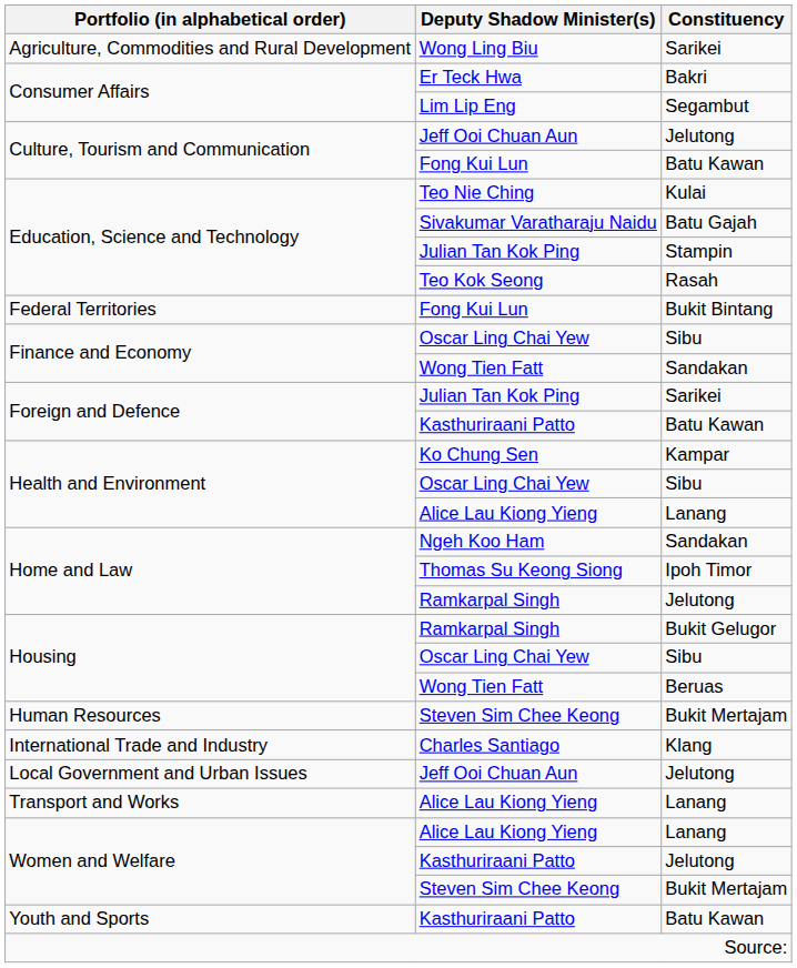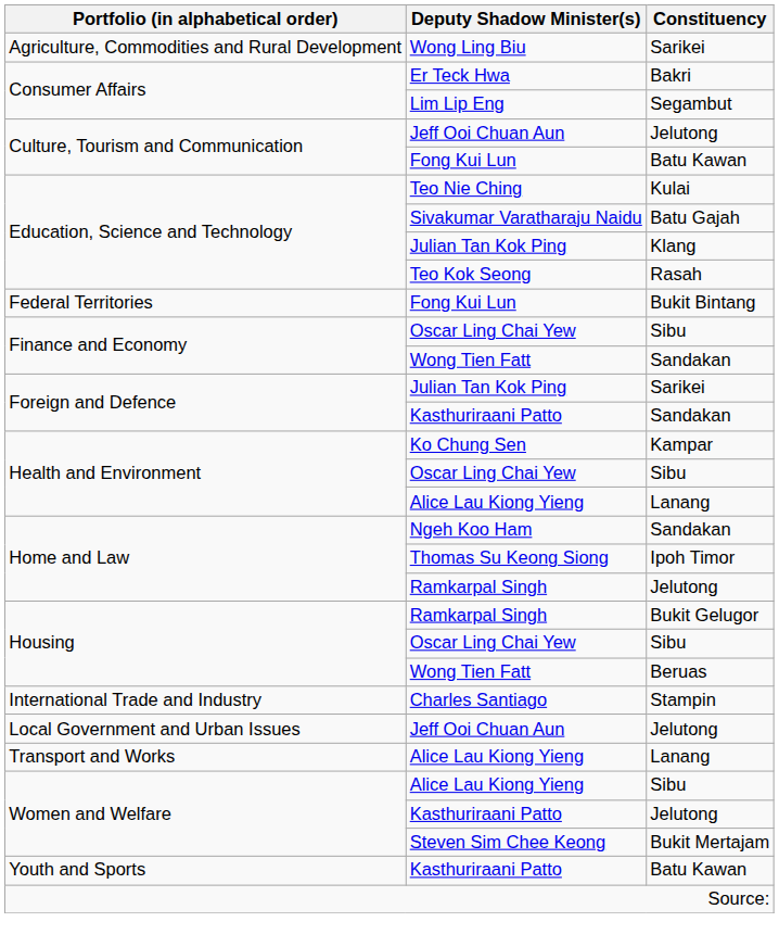 <table class="wikitable sortable">
 <tr>
 <th>Portfolio (in alphabetical order)</th>
 <th>Deputy Shadow Minister(s)</th>
 <th>Constituency</th>
 </tr>
 <tr>
 <td>Agriculture, Commodities and Rural Development</td>
 <td><a href='#'>Wong Ling Biu</a></td>
 <td>Sarikei</td>
 </tr>
 <tr>
 <td rowspan="2">Consumer Affairs</td>
 <td><a href='#'>Er Teck Hwa</a></td>
 <td>Bakri</td>
 </tr>
 <tr>
 <td><a href='#'>Lim Lip Eng</a></td>
 <td>Segambut</td>
 </tr>
 <tr>
 <td rowspan="2">Culture, Tourism and Communication</td>
 <td><a href='#'>Jeff Ooi Chuan Aun</a></td>
 <td>Jelutong</td>
 </tr>
 <tr>
 <td><a href='#'>Fong Kui Lun</a></td>
 <td>Batu Kawan</td>
 </tr>
 <tr>
 <td rowspan="4">Education, Science and Technology</td>
 <td><a href='#'>Teo Nie Ching</a></td>
 <td>Kulai</td>
 </tr>
 <tr>
 <td><a href='#'>Sivakumar Varatharaju Naidu</a></td>
 <td>Batu Gajah</td>
 </tr>
 <tr>
 <td><a href='#'>Julian Tan Kok Ping</a></td>
-<td>Stampin</td>
+<td>Klang</td>
 </tr>
 <tr>
 <td><a href='#'>Teo Kok Seong</a></td>
 <td>Rasah</td>
 </tr>
 <tr>
 <td>Federal Territories</td>
 <td><a href='#'>Fong Kui Lun</a></td>
 <td>Bukit Bintang</td>
 </tr>
 <tr>
 <td rowspan="2">Finance and Economy</td>
 <td><a href='#'>Oscar Ling Chai Yew</a></td>
 <td>Sibu</td>
 </tr>
 <tr>
 <td><a href='#'>Wong Tien Fatt</a></td>
 <td>Sandakan</td>
 </tr>
 <tr>
 <td rowspan="2">Foreign and Defence</td>
 <td><a href='#'>Julian Tan Kok Ping</a></td>
 <td>Sarikei</td>
 </tr>
 <tr>
 <td><a href='#'>Kasthuriraani Patto</a></td>
-<td>Batu Kawan</td>
+<td>Sandakan</td>
 </tr>
 <tr>
 <td rowspan="3">Health and Environment</td>
 <td><a href='#'>Ko Chung Sen</a></td>
 <td>Kampar</td>
 </tr>
 <tr>
 <td><a href='#'>Oscar Ling Chai Yew</a></td>
 <td>Sibu</td>
 </tr>
 <tr>
 <td><a href='#'>Alice Lau Kiong Yieng</a></td>
 <td>Lanang</td>
 </tr>
 <tr>
 <td rowspan="3">Home and Law</td>
 <td><a href='#'>Ngeh Koo Ham</a></td>
 <td>Sandakan</td>
 </tr>
 <tr>
 <td><a href='#'>Thomas Su Keong Siong</a></td>
 <td>Ipoh Timor</td>
 </tr>
 <tr>
 <td><a href='#'>Ramkarpal Singh</a></td>
 <td>Jelutong</td>
 </tr>
 <tr>
 <td rowspan="3">Housing</td>
 <td><a href='#'>Ramkarpal Singh</a></td>
 <td>Bukit Gelugor</td>
 </tr>
 <tr>
 <td><a href='#'>Oscar Ling Chai Yew</a></td>
 <td>Sibu</td>
 </tr>
 <tr>
 <td><a href='#'>Wong Tien Fatt</a></td>
 <td>Beruas</td>
 </tr>
 <tr>
-<td>Human Resources</td>
-<td><a href='#'>Steven Sim Chee Keong</a></td>
-<td>Bukit Mertajam</td>
-</tr>
-<tr>
 <td>International Trade and Industry</td>
 <td><a href='#'>Charles Santiago</a></td>
-<td>Klang</td>
+<td>Stampin</td>
 </tr>
 <tr>
 <td>Local Government and Urban Issues</td>
 <td><a href='#'>Jeff Ooi Chuan Aun</a></td>
 <td>Jelutong</td>
 </tr>
 <tr>
 <td>Transport and Works</td>
 <td><a href='#'>Alice Lau Kiong Yieng</a></td>
 <td>Lanang</td>
 </tr>
 <tr>
 <td rowspan="3">Women and Welfare</td>
 <td><a href='#'>Alice Lau Kiong Yieng</a></td>
-<td>Lanang</td>
+<td>Sibu</td>
 </tr>
 <tr>
 <td><a href='#'>Kasthuriraani Patto</a></td>
 <td>Jelutong</td>
 </tr>
 <tr>
 <td><a href='#'>Steven Sim Chee Keong</a></td>
 <td>Bukit Mertajam</td>
 </tr>
 <tr>
 <td>Youth and Sports</td>
 <td><a href='#'>Kasthuriraani Patto</a></td>
 <td>Batu Kawan</td>
 </tr>
 <tr>
 <td colspan="3" align="right">Source: </td>
 </tr>
 </table>
